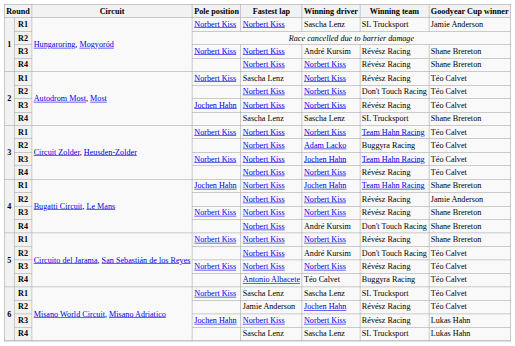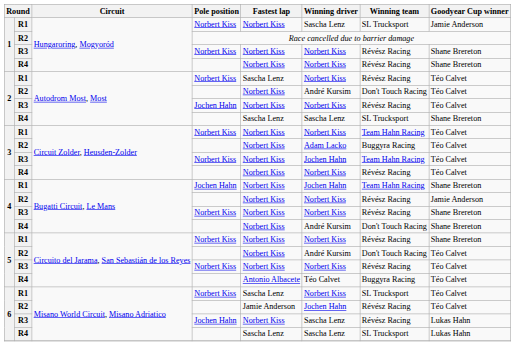 <table class="wikitable" style="font-size: 85%">
 <tr>
 <th colspan=2>Round</th>
 <th>Circuit</th>
 <th>Pole position</th>
 <th>Fastest lap</th>
 <th>Winning driver</th>
 <th>Winning team</th>
 <th>Goodyear Cup winner</th>
 </tr>
 <tr>
 <th rowspan=4>1</th>
 <th>R1</th>
 <td rowspan=4> <a href='#'>Hungaroring</a>, <a href='#'>Mogyoród</a></td>
 <td> <a href='#'>Norbert Kiss</a></td>
 <td> <a href='#'>Norbert Kiss</a></td>
 <td> Sascha Lenz</td>
 <td> SL Trucksport</td>
 <td nowrap> Jamie Anderson</td>
 </tr>
 <tr>
 <th>R2</th>
 <td colspan=5 align=center><em>Race cancelled due to barrier damage</em></td>
 </tr>
 <tr>
 <th>R3</th>
 <td> <a href='#'>Norbert Kiss</a></td>
 <td> <a href='#'>Norbert Kiss</a></td>
-<td nowrap> André Kursim</td>
+<td> <a href='#'>Norbert Kiss</a></td>
 <td> Révész Racing</td>
 <td> Shane Brereton</td>
 </tr>
 <tr>
 <th>R4</th>
 <td></td>
 <td> <a href='#'>Norbert Kiss</a></td>
 <td> <a href='#'>Norbert Kiss</a></td>
 <td> Révész Racing</td>
 <td> Shane Brereton</td>
 </tr>
 <tr>
 <th rowspan=4>2</th>
 <th>R1</th>
 <td rowspan=4> <a href='#'>Autodrom Most</a>, <a href='#'>Most</a></td>
 <td> <a href='#'>Norbert Kiss</a></td>
 <td> Sascha Lenz</td>
 <td> <a href='#'>Norbert Kiss</a></td>
 <td> Révész Racing</td>
 <td> Téo Calvet</td>
 </tr>
 <tr>
 <th>R2</th>
 <td></td>
 <td> <a href='#'>Norbert Kiss</a></td>
-<td> <a href='#'>Norbert Kiss</a></td>
+<td nowrap> André Kursim</td>
 <td nowrap> Don't Touch Racing</td>
 <td> Téo Calvet</td>
 </tr>
 <tr>
 <th>R3</th>
 <td nowrap> <a href='#'>Jochen Hahn</a></td>
 <td> <a href='#'>Norbert Kiss</a></td>
 <td> <a href='#'>Norbert Kiss</a></td>
 <td> Révész Racing</td>
 <td> Téo Calvet</td>
 </tr>
 <tr>
 <th>R4</th>
 <td></td>
 <td> Sascha Lenz</td>
 <td> Sascha Lenz</td>
 <td> SL Trucksport</td>
 <td> Shane Brereton</td>
 </tr>
 <tr>
 <th rowspan=4>3</th>
 <th>R1</th>
 <td rowspan=4> <a href='#'>Circuit Zolder</a>, <a href='#'>Heusden-Zolder</a></td>
 <td> <a href='#'>Norbert Kiss</a></td>
 <td> <a href='#'>Norbert Kiss</a></td>
 <td> <a href='#'>Norbert Kiss</a></td>
 <td> <a href='#'>Team Hahn Racing</a></td>
 <td> Téo Calvet</td>
 </tr>
 <tr>
 <th>R2</th>
 <td></td>
 <td> <a href='#'>Norbert Kiss</a></td>
 <td> <a href='#'>Adam Lacko</a></td>
 <td> Buggyra Racing</td>
 <td> Téo Calvet</td>
 </tr>
 <tr>
 <th>R3</th>
 <td> <a href='#'>Norbert Kiss</a></td>
 <td> <a href='#'>Norbert Kiss</a></td>
 <td> <a href='#'>Jochen Hahn</a></td>
 <td> <a href='#'>Team Hahn Racing</a></td>
 <td> Téo Calvet</td>
 </tr>
 <tr>
 <th>R4</th>
 <td></td>
 <td> <a href='#'>Norbert Kiss</a></td>
 <td> <a href='#'>Norbert Kiss</a></td>
 <td> Révész Racing</td>
 <td> Téo Calvet</td>
 </tr>
 <tr>
 <th rowspan=4>4</th>
 <th>R1</th>
 <td rowspan=4> <a href='#'>Bugatti Circuit</a>, <a href='#'>Le Mans</a></td>
 <td> <a href='#'>Jochen Hahn</a></td>
 <td> <a href='#'>Norbert Kiss</a></td>
 <td> <a href='#'>Jochen Hahn</a></td>
 <td> <a href='#'>Team Hahn Racing</a></td>
 <td> Shane Brereton</td>
 </tr>
 <tr>
 <th>R2</th>
 <td></td>
 <td> <a href='#'>Norbert Kiss</a></td>
 <td> <a href='#'>Norbert Kiss</a></td>
 <td> Révész Racing</td>
 <td> Jamie Anderson</td>
 </tr>
 <tr>
 <th>R3</th>
 <td> <a href='#'>Norbert Kiss</a></td>
 <td> <a href='#'>Norbert Kiss</a></td>
 <td> <a href='#'>Norbert Kiss</a></td>
 <td> Révész Racing</td>
 <td> Shane Brereton</td>
 </tr>
 <tr>
 <th>R4</th>
 <td></td>
 <td> <a href='#'>Norbert Kiss</a></td>
 <td> André Kursim</td>
 <td> Don't Touch Racing</td>
 <td> Shane Brereton</td>
 </tr>
 <tr>
 <th rowspan=4>5</th>
 <th>R1</th>
 <td rowspan=4 nowrap> <a href='#'>Circuito del Jarama</a>, <a href='#'>San Sebastián de los Reyes</a></td>
 <td> <a href='#'>Norbert Kiss</a></td>
 <td> <a href='#'>Norbert Kiss</a></td>
 <td> <a href='#'>Norbert Kiss</a></td>
 <td> Révész Racing</td>
 <td> Shane Brereton</td>
 </tr>
 <tr>
 <th>R2</th>
 <td></td>
 <td> <a href='#'>Norbert Kiss</a></td>
 <td> André Kursim</td>
 <td> Don't Touch Racing</td>
 <td> Téo Calvet</td>
 </tr>
 <tr>
 <th>R3</th>
 <td> <a href='#'>Norbert Kiss</a></td>
 <td> <a href='#'>Norbert Kiss</a></td>
 <td> <a href='#'>Norbert Kiss</a></td>
 <td> Révész Racing</td>
 <td> Téo Calvet</td>
 </tr>
 <tr>
 <th>R4</th>
 <td></td>
 <td nowrap> <a href='#'>Antonio Albacete</a></td>
 <td> Téo Calvet</td>
 <td> Buggyra Racing</td>
 <td> Téo Calvet</td>
 </tr>
 <tr>
 <th rowspan=4>6</th>
 <th>R1</th>
 <td rowspan=4> <a href='#'>Misano World Circuit</a>, <a href='#'>Misano Adriatico</a></td>
 <td> <a href='#'>Norbert Kiss</a></td>
 <td> Sascha Lenz</td>
-<td> Sascha Lenz</td>
+<td> <a href='#'>Norbert Kiss</a></td>
 <td> SL Trucksport</td>
 <td> Téo Calvet</td>
 </tr>
 <tr>
 <th>R2</th>
 <td></td>
 <td> Jamie Anderson</td>
 <td> <a href='#'>Jochen Hahn</a></td>
 <td> Révész Racing</td>
 <td> Téo Calvet</td>
 </tr>
 <tr>
 <th>R3</th>
 <td> <a href='#'>Jochen Hahn</a></td>
 <td> <a href='#'>Norbert Kiss</a></td>
-<td> <a href='#'>Norbert Kiss</a></td>
+<td> Sascha Lenz</td>
 <td> Révész Racing</td>
 <td> Lukas Hahn</td>
 </tr>
 <tr>
 <th>R4</th>
 <td></td>
 <td> Sascha Lenz</td>
 <td> Sascha Lenz</td>
 <td> SL Trucksport</td>
 <td> Lukas Hahn</td>
 </tr>
 <tr>
 </tr>
 </table>
